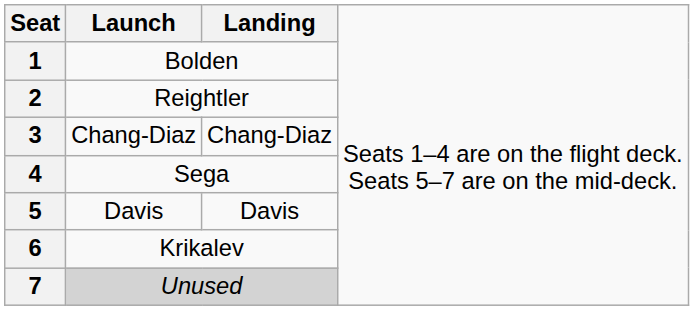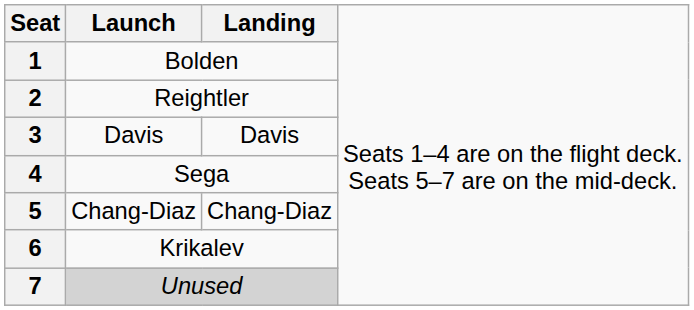 <table class="wikitable" style="text-align:center">
 <tr>
 <th>Seat</th>
 <th>Launch</th>
 <th>Landing</th>
 <td rowspan=8><br>Seats 1–4 are on the flight deck.<br>Seats 5–7 are on the mid-deck.</td>
 </tr>
 <tr>
 <th>1</th>
 <td colspan=2>Bolden</td>
 </tr>
 <tr>
 <th>2</th>
 <td colspan=2>Reightler</td>
 </tr>
 <tr>
 <th>3</th>
-<td>Chang-Diaz</td>
-<td>Chang-Diaz</td>
+<td>Davis</td>
+<td>Davis</td>
 </tr>
 <tr>
 <th>4</th>
 <td colspan=2>Sega</td>
 </tr>
 <tr>
 <th>5</th>
-<td>Davis</td>
-<td>Davis</td>
+<td>Chang-Diaz</td>
+<td>Chang-Diaz</td>
 </tr>
 <tr>
 <th>6</th>
 <td colspan=2>Krikalev</td>
 </tr>
 <tr>
 <th>7</th>
 <td colspan=2 style="background-color:lightgray"><em>Unused</em></td>
 </tr>
 </table>
